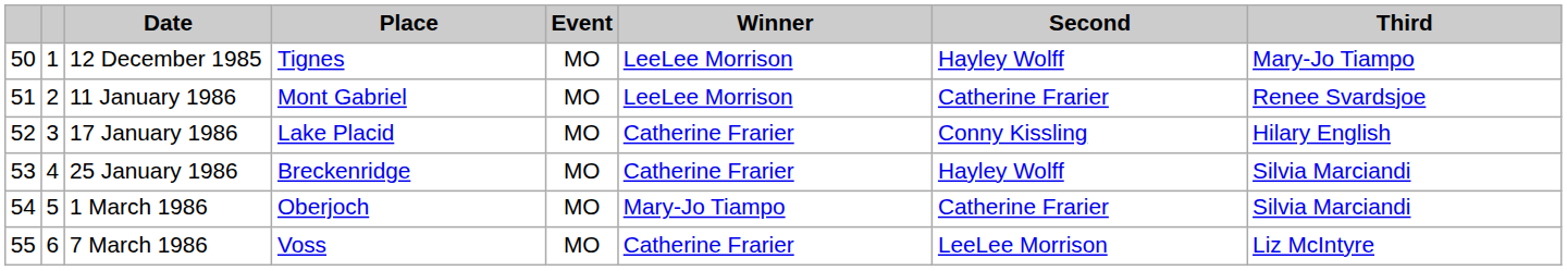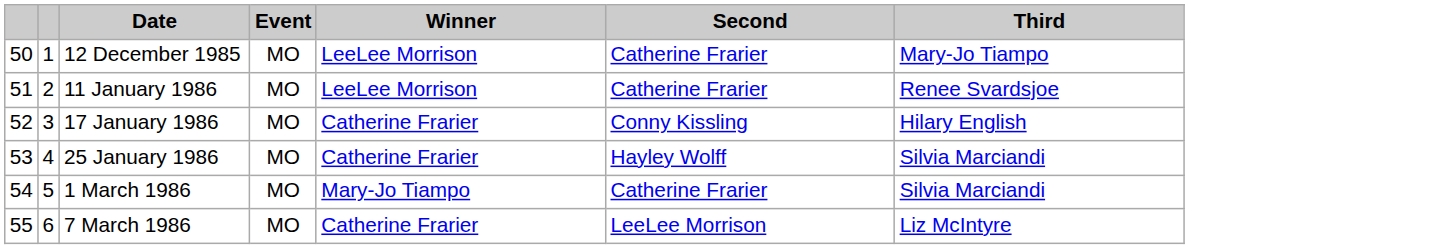 <table class="wikitable plainrowheaders" style="background:#fff; font-size:86%; line-height:16px; border:grey solid 1px; border-collapse:collapse;">
 <tr style="background:#ccc; text-align:center;">
 <th scope="col" style="background:#ccc; width=20 px;"></th>
 <th scope="col" style="background:#ccc; width=30 px;"></th>
 <th scope="col" style="background:#ccc; width:120px;">Date</th>
-<th scope="col" style="background:#ccc; width:160px;">Place</th>
 <th scope="col" style="background:#ccc; width:15px;">Event</th>
 <th scope="col" style="background:#ccc; width:185px;">Winner</th>
 <th scope="col" style="background:#ccc; width:185px;">Second</th>
 <th scope="col" style="background:#ccc; width:185px;">Third</th>
 </tr>
 <tr>
 <td align=center>50</td>
 <td align=center>1</td>
 <td>12 December 1985</td>
-<td> <a href='#'>Tignes</a></td>
 <td align=center>MO</td>
 <td> <a href='#'>LeeLee Morrison</a></td>
-<td> <a href='#'>Hayley Wolff</a></td>
+<td> <a href='#'>Catherine Frarier</a></td>
 <td> <a href='#'>Mary-Jo Tiampo</a></td>
 </tr>
 <tr>
 <td align=center>51</td>
 <td align=center>2</td>
 <td>11 January 1986</td>
-<td> <a href='#'>Mont Gabriel</a></td>
 <td align=center>MO</td>
 <td> <a href='#'>LeeLee Morrison</a></td>
 <td> <a href='#'>Catherine Frarier</a></td>
 <td> <a href='#'>Renee Svardsjoe</a></td>
 </tr>
 <tr>
 <td align=center>52</td>
 <td align=center>3</td>
 <td>17 January 1986</td>
-<td> <a href='#'>Lake Placid</a></td>
 <td align=center>MO</td>
 <td> <a href='#'>Catherine Frarier</a></td>
 <td> <a href='#'>Conny Kissling</a></td>
 <td> <a href='#'>Hilary English</a></td>
 </tr>
 <tr>
 <td align=center>53</td>
 <td align=center>4</td>
 <td>25 January 1986</td>
-<td> <a href='#'>Breckenridge</a></td>
 <td align=center>MO</td>
 <td> <a href='#'>Catherine Frarier</a></td>
 <td> <a href='#'>Hayley Wolff</a></td>
 <td> <a href='#'>Silvia Marciandi</a></td>
 </tr>
 <tr>
 <td align=center>54</td>
 <td align=center>5</td>
 <td>1 March 1986</td>
-<td> <a href='#'>Oberjoch</a></td>
 <td align=center>MO</td>
 <td> <a href='#'>Mary-Jo Tiampo</a></td>
 <td> <a href='#'>Catherine Frarier</a></td>
 <td> <a href='#'>Silvia Marciandi</a></td>
 </tr>
 <tr>
 <td align=center>55</td>
 <td align=center>6</td>
 <td>7 March 1986</td>
-<td> <a href='#'>Voss</a></td>
 <td align=center>MO</td>
 <td> <a href='#'>Catherine Frarier</a></td>
 <td> <a href='#'>LeeLee Morrison</a></td>
 <td> <a href='#'>Liz McIntyre</a></td>
 </tr>
 </table>
